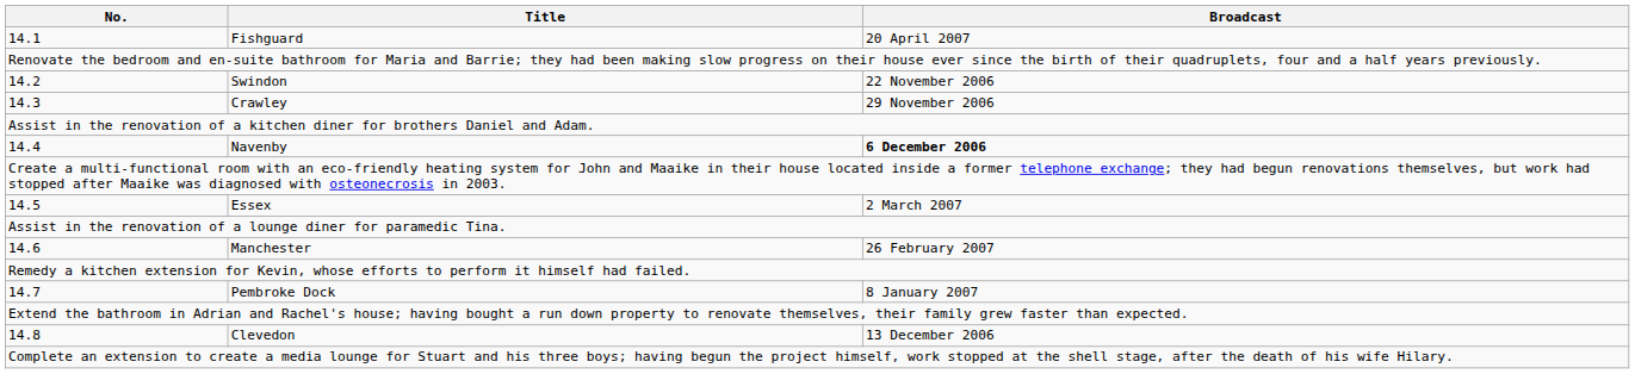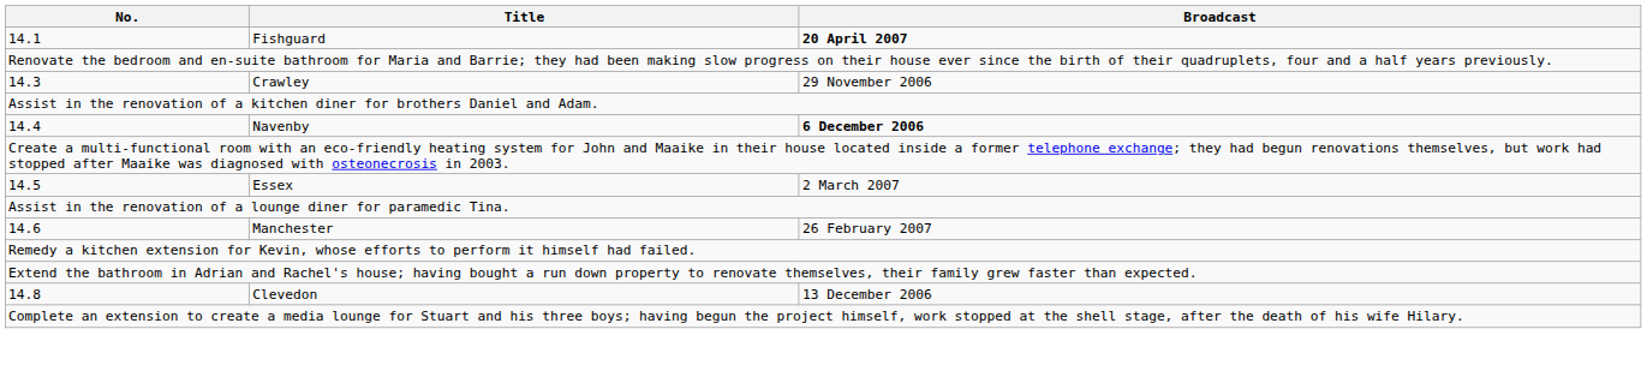 <table class="wikitable" style="width:100%;">
 <tr>
 <th>No.</th>
 <th>Title</th>
 <th>Broadcast</th>
 </tr>
 <tr>
 <td>14.1</td>
 <td>Fishguard</td>
-<td>20 April 2007</td>
+<td><strong>20 April 2007</strong></td>
 </tr>
 <tr>
 <td colspan="3">Renovate the bedroom and en-suite bathroom for Maria and Barrie; they had been making slow progress on their house ever since the birth of their quadruplets, four and a half years previously.</td>
-</tr>
-<tr>
-<td>14.2</td>
-<td>Swindon</td>
-<td>22 November 2006</td>
 </tr>
 <tr>
 <td>14.3</td>
 <td>Crawley</td>
 <td>29 November 2006</td>
 </tr>
 <tr>
 <td colspan="3">Assist in the renovation of a kitchen diner for brothers Daniel and Adam.</td>
 </tr>
 <tr>
 <td>14.4</td>
 <td>Navenby</td>
 <td><strong>6 December 2006</strong></td>
 </tr>
 <tr>
 <td colspan="3">Create a multi-functional room with an eco-friendly heating system for John and Maaike in their house located inside a former <a href='#'>telephone exchange</a>; they had begun renovations themselves, but work had stopped after Maaike was diagnosed with <a href='#'>osteonecrosis</a> in 2003.</td>
 </tr>
 <tr>
 <td>14.5</td>
 <td>Essex</td>
 <td>2 March 2007</td>
 </tr>
 <tr>
 <td colspan="3">Assist in the renovation of a lounge diner for paramedic Tina.</td>
 </tr>
 <tr>
 <td>14.6</td>
 <td>Manchester</td>
 <td>26 February 2007</td>
 </tr>
 <tr>
 <td colspan="3">Remedy a kitchen extension for Kevin, whose efforts to perform it himself had failed.</td>
 </tr>
 <tr>
-<td>14.7</td>
-<td>Pembroke Dock</td>
-<td>8 January 2007</td>
-</tr>
-<tr>
 <td colspan="3">Extend the bathroom in Adrian and Rachel's house; having bought a run down property to renovate themselves, their family grew faster than expected.</td>
 </tr>
 <tr>
 <td>14.8</td>
 <td>Clevedon</td>
 <td>13 December 2006</td>
 </tr>
 <tr>
 <td colspan="3">Complete an extension to create a media lounge for Stuart and his three boys; having begun the project himself, work stopped at the shell stage, after the death of his wife Hilary.</td>
 </tr>
 </table>
